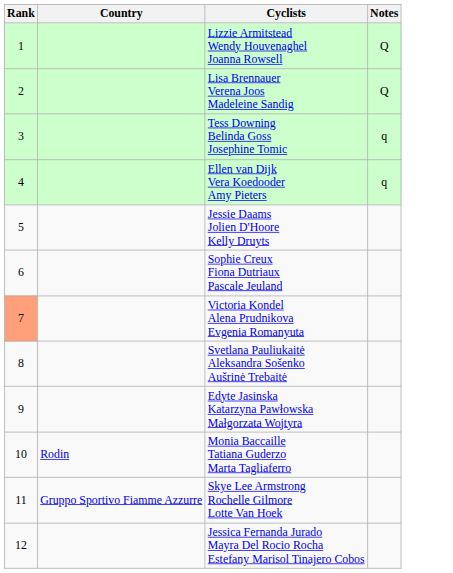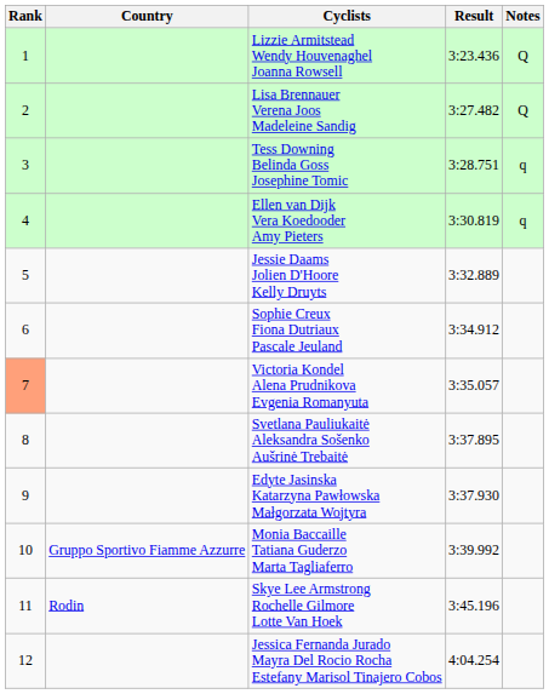 <table class="wikitable sortable" style="text-align:center;">
 <tr>
 <th>Rank</th>
 <th>Country</th>
 <th class="unsortable">Cyclists</th>
+<th>Result</th>
 <th class="unsortable">Notes</th>
 </tr>
 <tr bgcolor=ccffcc>
 <td>1</td>
 <td align="left"></td>
 <td align="left"><a href='#'>Lizzie Armitstead</a><br><a href='#'>Wendy Houvenaghel</a><br><a href='#'>Joanna Rowsell</a></td>
+<td>3:23.436</td>
 <td>Q</td>
 </tr>
 <tr bgcolor=ccffcc>
 <td>2</td>
 <td align="left"></td>
 <td align="left"><a href='#'>Lisa Brennauer</a><br><a href='#'>Verena Joos</a><br><a href='#'>Madeleine Sandig</a></td>
+<td>3:27.482</td>
 <td>Q</td>
 </tr>
 <tr bgcolor=ccffcc>
 <td>3</td>
 <td align="left"></td>
 <td align="left"><a href='#'>Tess Downing</a><br><a href='#'>Belinda Goss</a><br><a href='#'>Josephine Tomic</a></td>
+<td>3:28.751</td>
 <td>q</td>
 </tr>
 <tr bgcolor=ccffcc>
 <td>4</td>
 <td align="left"></td>
 <td align="left"><a href='#'>Ellen van Dijk</a><br><a href='#'>Vera Koedooder</a><br><a href='#'>Amy Pieters</a></td>
+<td>3:30.819</td>
 <td>q</td>
 </tr>
 <tr>
 <td>5</td>
 <td align="left"></td>
 <td align="left"><a href='#'>Jessie Daams</a><br><a href='#'>Jolien D'Hoore</a><br><a href='#'>Kelly Druyts</a></td>
+<td>3:32.889</td>
 <td></td>
 </tr>
 <tr>
 <td>6</td>
 <td align="left"></td>
 <td align="left"><a href='#'>Sophie Creux</a><br><a href='#'>Fiona Dutriaux</a><br><a href='#'>Pascale Jeuland</a></td>
+<td>3:34.912</td>
 <td></td>
 </tr>
 <tr>
 <td style="background: lightsalmon;">7</td>
 <td align="left"></td>
 <td align="left"><a href='#'>Victoria Kondel</a><br><a href='#'>Alena Prudnikova</a><br><a href='#'>Evgenia Romanyuta</a></td>
+<td>3:35.057</td>
 <td></td>
 </tr>
 <tr>
 <td>8</td>
 <td align="left"></td>
 <td align="left"><a href='#'>Svetlana Pauliukaitė</a><br><a href='#'>Aleksandra Sošenko</a><br><a href='#'>Aušrinė Trebaitė</a></td>
+<td>3:37.895</td>
 <td></td>
 </tr>
 <tr>
 <td>9</td>
 <td align="left"></td>
 <td align="left"><a href='#'>Edyte Jasinska</a><br><a href='#'>Katarzyna Pawłowska</a><br><a href='#'>Małgorzata Wojtyra</a></td>
+<td>3:37.930</td>
 <td></td>
 </tr>
 <tr>
 <td>10</td>
-<td align="left"><a href='#'>Rodin</a></td>
+<td align="left"><a href='#'>Gruppo Sportivo Fiamme Azzurre</a></td>
 <td align="left"><a href='#'>Monia Baccaille</a><br><a href='#'>Tatiana Guderzo</a><br><a href='#'>Marta Tagliaferro</a></td>
+<td>3:39.992</td>
 <td></td>
 </tr>
 <tr>
 <td>11</td>
-<td align="left"><a href='#'>Gruppo Sportivo Fiamme Azzurre</a></td>
+<td align="left"><a href='#'>Rodin</a></td>
 <td align="left"><a href='#'>Skye Lee Armstrong</a><br><a href='#'>Rochelle Gilmore</a><br><a href='#'>Lotte Van Hoek</a></td>
+<td>3:45.196</td>
 <td></td>
 </tr>
 <tr>
 <td>12</td>
 <td align="left"></td>
 <td align="left"><a href='#'>Jessica Fernanda Jurado</a><br><a href='#'>Mayra Del Rocio Rocha</a><br><a href='#'>Estefany Marisol Tinajero Cobos</a></td>
+<td>4:04.254</td>
 <td></td>
 </tr>
 </table>
